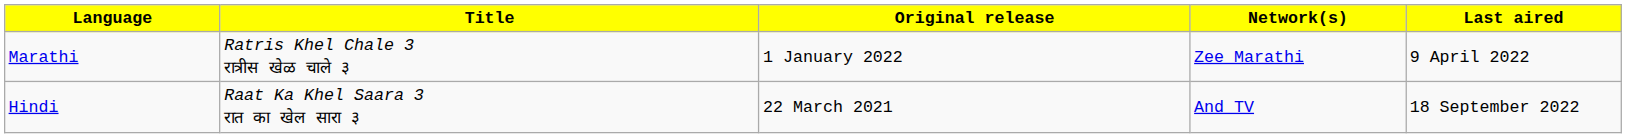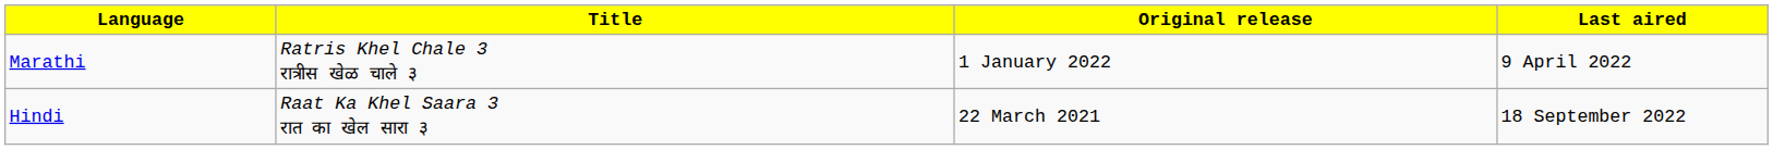 <table class="wikitable" style="width:100%; margin-right:0;">
 <tr>
 <th style="background: Yellow; width:10%;">Language</th>
 <th style="background: Yellow; width:25%;">Title</th>
 <th style="background: Yellow; width:20%;">Original release</th>
-<th style="background: Yellow; width:10%;">Network(s)</th>
 <th style="background: Yellow; width:10%;">Last aired</th>
 </tr>
 <tr>
 <td><a href='#'>Marathi</a></td>
 <td><em>Ratris Khel Chale 3</em> <br> रात्रीस खेळ चाले ३</td>
 <td>1 January 2022</td>
-<td><a href='#'>Zee Marathi</a></td>
 <td>9 April 2022</td>
 </tr>
 <tr>
 <td><a href='#'>Hindi</a></td>
 <td><em>Raat Ka Khel Saara 3</em> <br> रात का खेल सारा ३ </td>
 <td>22 March 2021</td>
-<td><a href='#'>And TV</a></td>
 <td>18 September 2022</td>
 </tr>
 </table>
